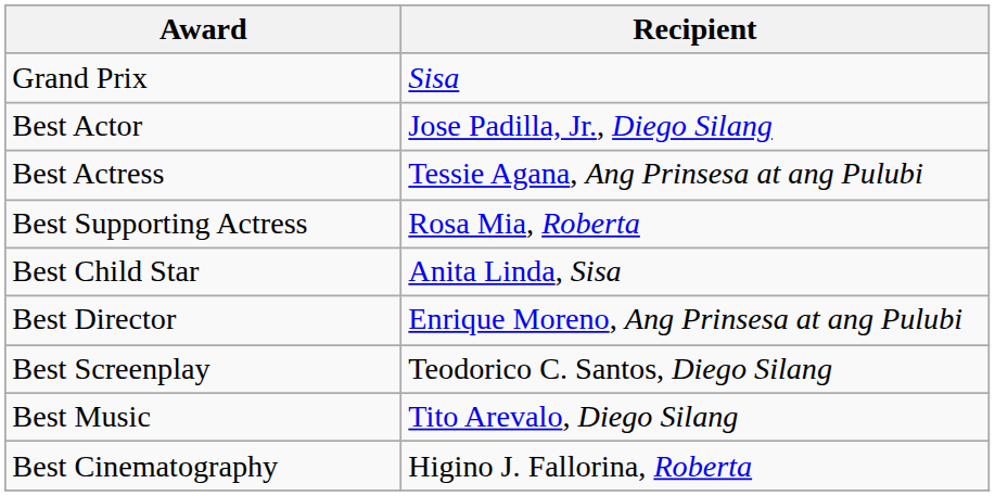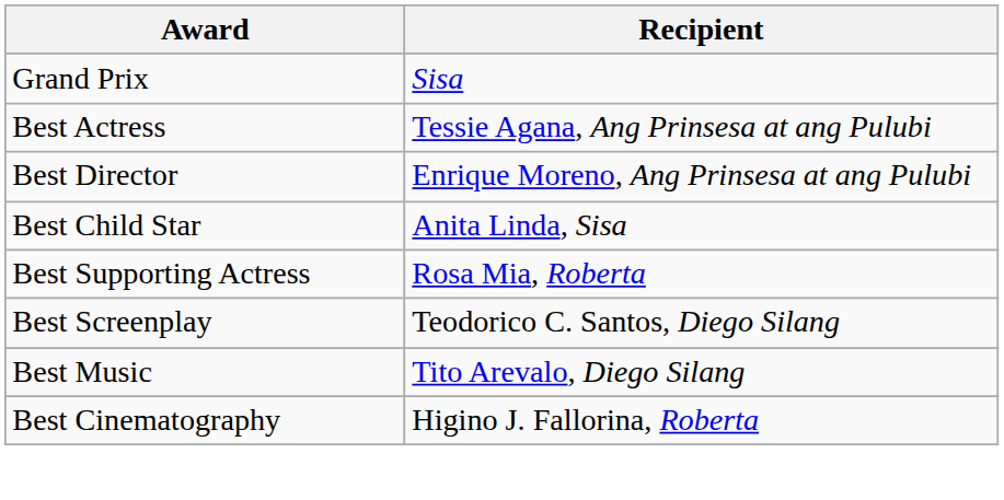 <table class="wikitable">
 <tr>
 <th width=200px>Award</th>
 <th width=300px>Recipient</th>
 </tr>
 <tr>
 <td>Grand Prix</td>
 <td><em><a href='#'>Sisa</a></em></td>
 </tr>
 <tr>
-<td>Best Actor</td>
-<td><a href='#'>Jose Padilla, Jr.</a>, <em><a href='#'>Diego Silang</a></em></td>
-</tr>
-<tr>
 <td>Best Actress</td>
 <td><a href='#'>Tessie Agana</a>, <em>Ang Prinsesa at ang Pulubi</em></td>
 </tr>
 <tr>
-<td>Best Supporting Actress</td>
-<td><a href='#'>Rosa Mia</a>, <em><a href='#'>Roberta</a></em></td>
+<td>Best Director</td>
+<td><a href='#'>Enrique Moreno</a>, <em>Ang Prinsesa at ang Pulubi</em></td>
 </tr>
 <tr>
 <td>Best Child Star</td>
 <td><a href='#'>Anita Linda</a>, <em>Sisa</em></td>
 </tr>
 <tr>
-<td>Best Director</td>
-<td><a href='#'>Enrique Moreno</a>, <em>Ang Prinsesa at ang Pulubi</em></td>
+<td>Best Supporting Actress</td>
+<td><a href='#'>Rosa Mia</a>, <em><a href='#'>Roberta</a></em></td>
 </tr>
 <tr>
 <td>Best Screenplay</td>
 <td>Teodorico C. Santos, <em>Diego Silang</em></td>
 </tr>
 <tr>
 <td>Best Music</td>
 <td><a href='#'>Tito Arevalo</a>, <em>Diego Silang</em></td>
 </tr>
 <tr>
 <td>Best Cinematography</td>
 <td>Higino J. Fallorina, <em><a href='#'>Roberta</a></em></td>
 </tr>
 </table>
